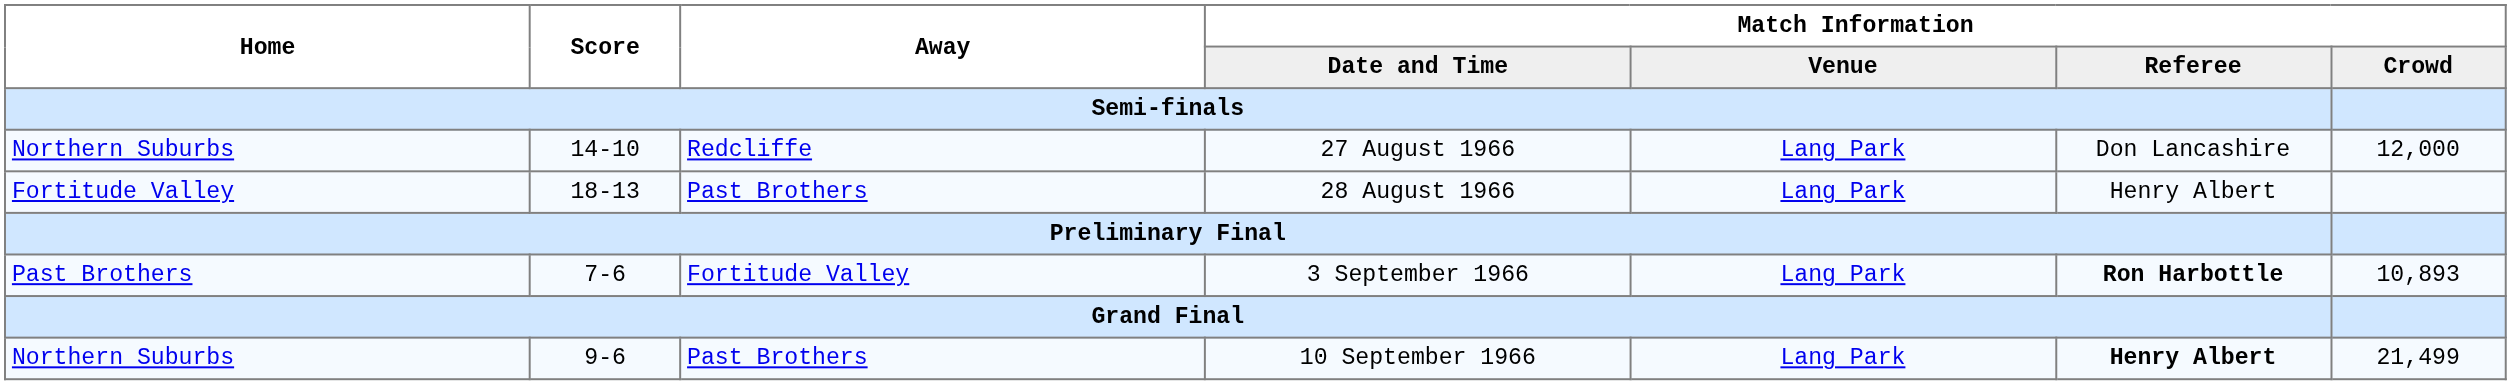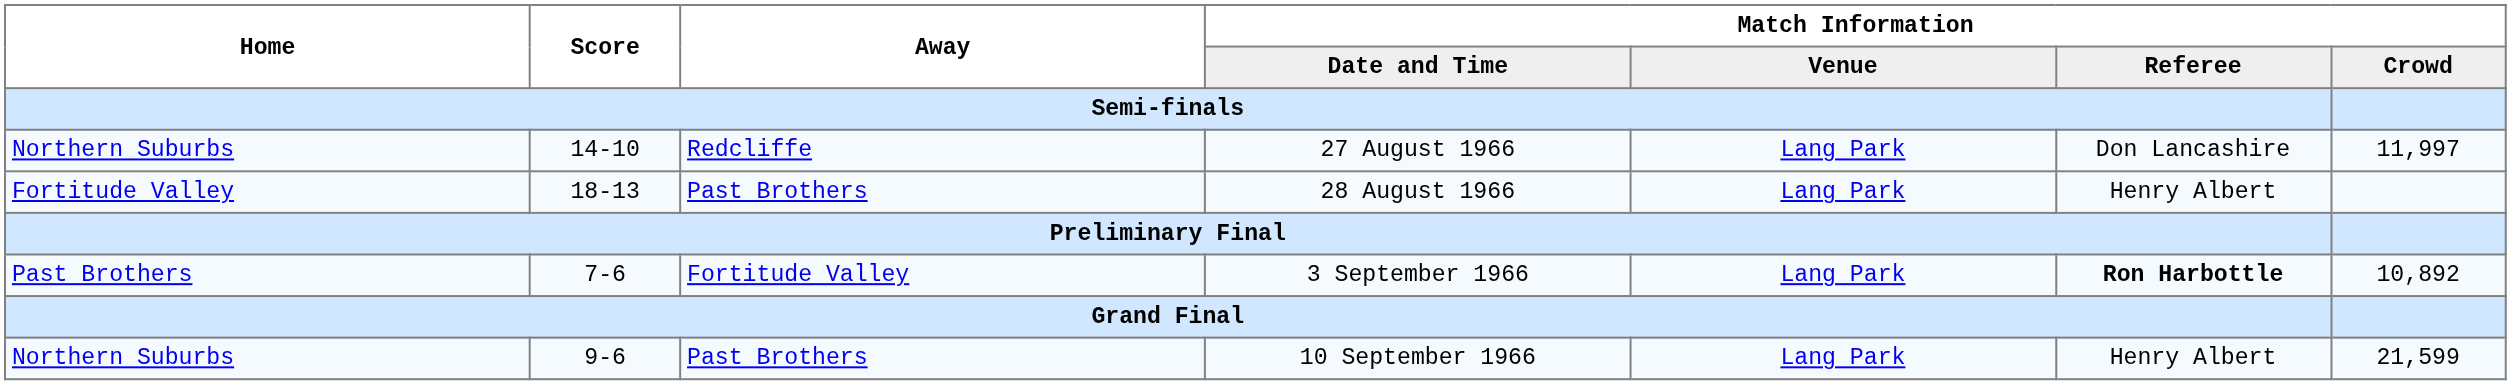 <table width="100%" cellspacing="0" cellpadding="3" border="1" style="border-collapse:collapse; font-size:90%; text-align:center;">
 <tr>
 <th rowspan="2" width="21%">Home</th>
 <th rowspan="2" width="6%">Score</th>
 <th rowspan="2" width="21%">Away</th>
 <th colspan="5">Match Information</th>
 </tr>
 <tr bgcolor="#EFEFEF">
 <th width="17%">Date and Time</th>
 <th width="17%">Venue</th>
 <th width="11%">Referee</th>
 <th>Crowd</th>
 </tr>
 <tr bgcolor="#D0E7FF">
 <td colspan="6"><strong>Semi-finals</strong></td>
 <td></td>
 </tr>
 <tr bgcolor="#F5FAFF">
 <td align="left"> <a href='#'>Northern Suburbs</a></td>
 <td>14-10</td>
 <td align="left"> <a href='#'>Redcliffe</a></td>
 <td>27 August 1966</td>
 <td><a href='#'>Lang Park</a></td>
 <td>Don Lancashire</td>
-<td>12,000</td>
+<td>11,997</td>
 </tr>
 <tr bgcolor="#F5FAFF">
 <td align="left"> <a href='#'>Fortitude Valley</a></td>
 <td>18-13</td>
 <td align="left"> <a href='#'>Past Brothers</a></td>
 <td>28 August 1966</td>
 <td><a href='#'>Lang Park</a></td>
 <td>Henry Albert</td>
 <td></td>
 </tr>
 <tr bgcolor="#D0E7FF">
 <td colspan="6"><strong>Preliminary Final</strong></td>
 <td></td>
 </tr>
 <tr bgcolor="#F5FAFF">
 <td align="left"> <a href='#'>Past Brothers</a></td>
 <td>7-6</td>
 <td align="left"> <a href='#'>Fortitude Valley</a></td>
 <td>3 September 1966</td>
 <td><a href='#'>Lang Park</a></td>
 <td><strong>Ron Harbottle</strong></td>
-<td>10,893</td>
+<td>10,892</td>
 </tr>
 <tr bgcolor="#D0E7FF">
 <td colspan="6"><strong>Grand Final</strong></td>
 <td></td>
 </tr>
 <tr bgcolor="#F5FAFF">
 <td align="left"> <a href='#'>Northern Suburbs</a></td>
 <td>9-6</td>
 <td align="left"> <a href='#'>Past Brothers</a></td>
 <td>10 September 1966</td>
 <td><a href='#'>Lang Park</a></td>
-<td><strong>Henry Albert</strong></td>
-<td>21,499</td>
+<td>Henry Albert</td>
+<td>21,599</td>
 </tr>
 </table>
